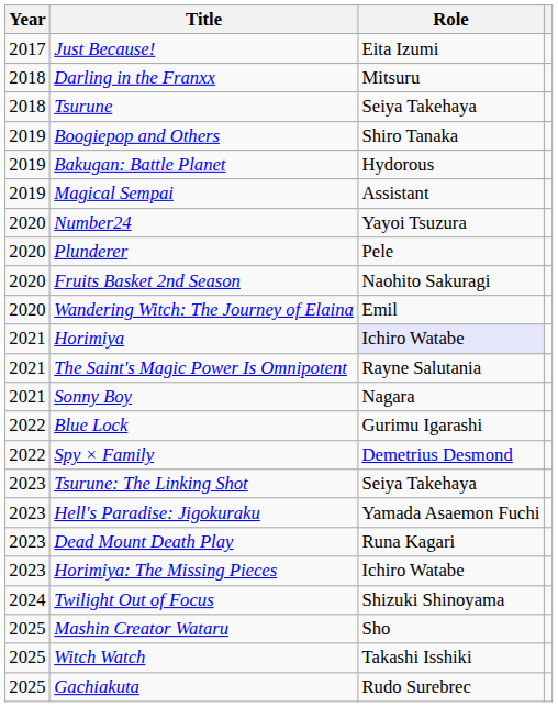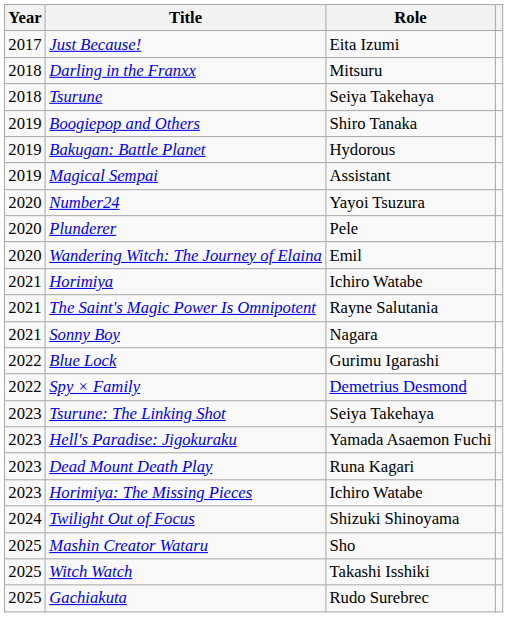 <table class="wikitable sortable">
 <tr>
 <th>Year</th>
 <th>Title</th>
 <th>Role</th>
 <th class="unsortable"></th>
 </tr>
 <tr>
 <td>2017</td>
 <td><em><a href='#'>Just Because!</a></em></td>
 <td>Eita Izumi</td>
 <td></td>
 </tr>
 <tr>
 <td>2018</td>
 <td><em><a href='#'>Darling in the Franxx</a></em></td>
 <td>Mitsuru</td>
 <td></td>
 </tr>
 <tr>
 <td>2018</td>
 <td><em><a href='#'>Tsurune</a></em></td>
 <td>Seiya Takehaya</td>
 <td></td>
 </tr>
 <tr>
 <td>2019</td>
 <td><em><a href='#'>Boogiepop and Others</a></em></td>
 <td>Shiro Tanaka</td>
 <td></td>
 </tr>
 <tr>
 <td>2019</td>
 <td><em><a href='#'>Bakugan: Battle Planet</a></em></td>
 <td>Hydorous</td>
 <td></td>
 </tr>
 <tr>
 <td>2019</td>
 <td><em><a href='#'>Magical Sempai</a></em></td>
 <td>Assistant</td>
 <td></td>
 </tr>
 <tr>
 <td>2020</td>
 <td><em><a href='#'>Number24</a></em></td>
 <td>Yayoi Tsuzura</td>
 <td></td>
 </tr>
 <tr>
 <td>2020</td>
 <td><em><a href='#'>Plunderer</a></em></td>
 <td>Pele</td>
 <td></td>
 </tr>
 <tr>
 <td>2020</td>
-<td><em><a href='#'>Fruits Basket 2nd Season</a></em></td>
-<td>Naohito Sakuragi</td>
-<td></td>
-</tr>
-<tr>
-<td>2020</td>
 <td><em><a href='#'>Wandering Witch: The Journey of Elaina</a></em></td>
 <td>Emil</td>
 <td></td>
 </tr>
 <tr>
 <td>2021</td>
 <td><em><a href='#'>Horimiya</a></em></td>
-<td style="background: lavender;">Ichiro Watabe</td>
+<td>Ichiro Watabe</td>
 <td></td>
 </tr>
 <tr>
 <td>2021</td>
 <td><em><a href='#'>The Saint's Magic Power Is Omnipotent</a></em></td>
 <td>Rayne Salutania</td>
 <td></td>
 </tr>
 <tr>
 <td>2021</td>
 <td><em><a href='#'>Sonny Boy</a></em></td>
 <td>Nagara</td>
 <td></td>
 </tr>
 <tr>
 <td>2022</td>
 <td><em><a href='#'>Blue Lock</a></em></td>
 <td>Gurimu Igarashi</td>
 <td></td>
 </tr>
 <tr>
 <td>2022</td>
 <td><em><a href='#'>Spy × Family</a></em></td>
 <td><a href='#'>Demetrius Desmond</a></td>
 <td></td>
 </tr>
 <tr>
 <td>2023</td>
 <td><em><a href='#'>Tsurune: The Linking Shot</a></em></td>
 <td>Seiya Takehaya</td>
 <td></td>
 </tr>
 <tr>
 <td>2023</td>
 <td><em><a href='#'>Hell's Paradise: Jigokuraku</a></em></td>
 <td>Yamada Asaemon Fuchi</td>
 <td></td>
 </tr>
 <tr>
 <td>2023</td>
 <td><em><a href='#'>Dead Mount Death Play</a></em></td>
 <td>Runa Kagari</td>
 <td></td>
 </tr>
 <tr>
 <td>2023</td>
 <td><em><a href='#'>Horimiya: The Missing Pieces</a></em></td>
 <td>Ichiro Watabe</td>
 <td></td>
 </tr>
 <tr>
 <td>2024</td>
 <td><em><a href='#'>Twilight Out of Focus</a></em></td>
 <td>Shizuki Shinoyama</td>
 <td></td>
 </tr>
 <tr>
 <td>2025</td>
 <td><em><a href='#'>Mashin Creator Wataru</a></em></td>
 <td>Sho</td>
 <td></td>
 </tr>
 <tr>
 <td>2025</td>
 <td><em><a href='#'>Witch Watch</a></em></td>
 <td>Takashi Isshiki</td>
 <td></td>
 </tr>
 <tr>
 <td>2025</td>
 <td><em><a href='#'>Gachiakuta</a></em></td>
 <td>Rudo Surebrec</td>
 <td></td>
 </tr>
 </table>
